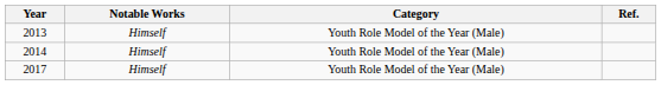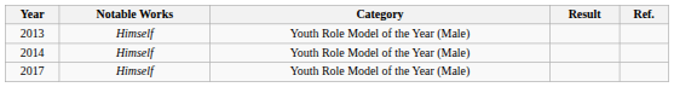 <table class="wikitable" style="text-align:center" width=70%>
 <tr>
 <th>Year</th>
 <th>Notable Works</th>
 <th>Category</th>
+<th>Result</th>
 <th>Ref.</th>
 </tr>
 <tr>
 <td>2013</td>
 <td><em>Himself</em></td>
 <td>Youth Role Model of the Year (Male)</td>
 <td></td>
+<td></td>
 </tr>
 <tr>
 <td>2014</td>
 <td><em>Himself</em></td>
 <td>Youth Role Model of the Year (Male)</td>
+<td></td>
 <td></td>
 </tr>
 <tr>
 <td>2017</td>
 <td><em>Himself</em></td>
 <td>Youth Role Model of the Year (Male)</td>
 <td></td>
+<td></td>
 </tr>
 </table>
